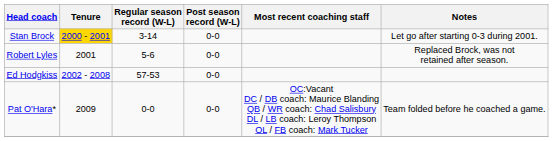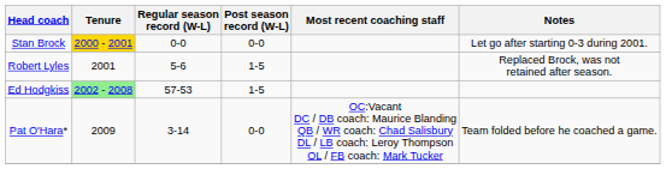 <table class="wikitable" style="text-align:center; font-size:90%;">
 <tr>
 <th><a href='#'>Head coach</a></th>
 <th>Tenure</th>
 <th>Regular season<br>record (W-L)</th>
 <th>Post season<br>record (W-L)</th>
 <th>Most recent coaching staff</th>
 <th>Notes</th>
 </tr>
 <tr>
 <td><a href='#'>Stan Brock</a></td>
 <td style="background: gold;"><a href='#'>2000</a> - <a href='#'>2001</a></td>
-<td>3-14</td>
+<td>0-0</td>
 <td>0-0</td>
 <td></td>
 <td>Let go after starting 0-3 during 2001.</td>
 </tr>
 <tr>
 <td><a href='#'>Robert Lyles</a></td>
 <td>2001</td>
 <td>5-6</td>
-<td>0-0</td>
+<td>1-5</td>
 <td></td>
 <td>Replaced Brock, was not<br>retained after season.</td>
 </tr>
 <tr>
 <td><a href='#'>Ed Hodgkiss</a></td>
-<td><a href='#'>2002</a> - <a href='#'>2008</a></td>
+<td style="background: lightgreen;"><a href='#'>2002</a> - <a href='#'>2008</a></td>
 <td>57-53</td>
-<td>0-0</td>
+<td>1-5</td>
 <td></td>
 <td></td>
 </tr>
 <tr>
 <td><a href='#'>Pat O'Hara</a>*</td>
 <td>2009</td>
-<td>0-0</td>
+<td>3-14</td>
 <td>0-0</td>
 <td><a href='#'>OC</a>:Vacant<br><a href='#'>DC</a> / <a href='#'>DB</a> coach: Maurice Blanding<br><a href='#'>QB</a> / <a href='#'>WR</a> coach: <a href='#'>Chad Salisbury</a><br><a href='#'>DL</a> / <a href='#'>LB</a> coach: Leroy Thompson<br><a href='#'>OL</a> / <a href='#'>FB</a> coach: <a href='#'>Mark Tucker</a></td>
 <td>Team folded before he coached a game.</td>
 </tr>
 <tr>
 </tr>
 </table>
